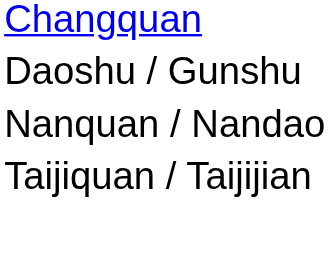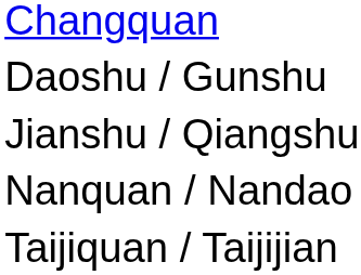 <table>
 <tr>
 <td><a href='#'>Changquan</a></td>
 <td></td>
 <td></td>
 <td></td>
 </tr>
 <tr>
 <td>Daoshu / Gunshu</td>
+<td></td>
+<td></td>
+<td></td>
+</tr>
+<tr>
+<td>Jianshu / Qiangshu</td>
 <td></td>
 <td></td>
 <td></td>
 </tr>
 <tr>
 <td>Nanquan / Nandao</td>
 <td></td>
 <td></td>
 <td></td>
 </tr>
 <tr>
 <td>Taijiquan / Taijijian</td>
 <td></td>
 <td></td>
 <td></td>
 </tr>
 </table>
